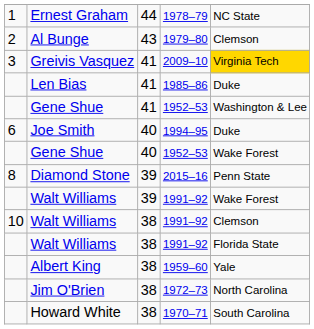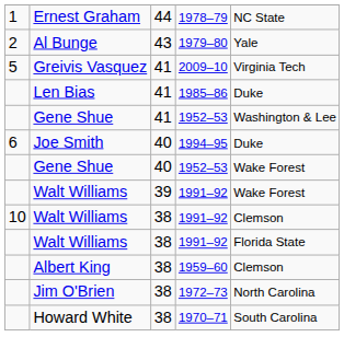 <table class="wikitable">
 <tr>
 </tr>
 <tr>
 <td>1</td>
 <td><a href='#'>Ernest Graham</a></td>
 <td>44</td>
 <td style="font-size:80%;"><a href='#'>1978–79</a></td>
 <td style="font-size:80%;">NC State</td>
 </tr>
 <tr>
 <td>2</td>
 <td><a href='#'>Al Bunge</a></td>
 <td>43</td>
 <td style="font-size:80%;"><a href='#'>1979–80</a></td>
-<td style="font-size:80%;">Clemson</td>
+<td style="font-size:80%;">Yale</td>
 </tr>
 <tr>
-<td>3</td>
+<td>5</td>
 <td><a href='#'>Greivis Vasquez</a></td>
 <td>41</td>
 <td style="font-size:80%;"><a href='#'>2009–10</a></td>
-<td style="background: gold; font-size:80%;">Virginia Tech</td>
+<td style="font-size:80%;">Virginia Tech</td>
 </tr>
 <tr>
 <td></td>
 <td><a href='#'>Len Bias</a></td>
 <td>41</td>
 <td style="font-size:80%;"><a href='#'>1985–86</a></td>
 <td style="font-size:80%;">Duke</td>
 </tr>
 <tr>
 <td></td>
 <td><a href='#'>Gene Shue</a></td>
 <td>41</td>
 <td style="font-size:80%;"><a href='#'>1952–53</a></td>
 <td style="font-size:80%;">Washington & Lee</td>
 </tr>
 <tr>
 <td>6</td>
 <td><a href='#'>Joe Smith</a></td>
 <td>40</td>
 <td style="font-size:80%;"><a href='#'>1994–95</a></td>
 <td style="font-size:80%;">Duke</td>
 </tr>
 <tr>
 <td></td>
 <td><a href='#'>Gene Shue</a></td>
 <td>40</td>
 <td style="font-size:80%;"><a href='#'>1952–53</a></td>
 <td style="font-size:80%;">Wake Forest</td>
 </tr>
 <tr>
-<td>8</td>
-<td><a href='#'>Diamond Stone</a></td>
-<td>39</td>
-<td style="font-size:80%;"><a href='#'>2015–16</a></td>
-<td style="font-size:80%;">Penn State</td>
-</tr>
-<tr>
 <td></td>
 <td><a href='#'>Walt Williams</a></td>
 <td>39</td>
 <td style="font-size:80%;"><a href='#'>1991–92</a></td>
 <td style="font-size:80%;">Wake Forest</td>
 </tr>
 <tr>
 <td>10</td>
 <td><a href='#'>Walt Williams</a></td>
 <td>38</td>
 <td style="font-size:80%;"><a href='#'>1991–92</a></td>
 <td style="font-size:80%;">Clemson</td>
 </tr>
 <tr>
 <td></td>
 <td><a href='#'>Walt Williams</a></td>
 <td>38</td>
 <td style="font-size:80%;"><a href='#'>1991–92</a></td>
 <td style="font-size:80%;">Florida State</td>
 </tr>
 <tr>
 <td></td>
 <td><a href='#'>Albert King</a></td>
 <td>38</td>
 <td style="font-size:80%;"><a href='#'>1959–60</a></td>
-<td style="font-size:80%;">Yale</td>
+<td style="font-size:80%;">Clemson</td>
 </tr>
 <tr>
 <td></td>
 <td><a href='#'>Jim O'Brien</a></td>
 <td>38</td>
 <td style="font-size:80%;"><a href='#'>1972–73</a></td>
 <td style="font-size:80%;">North Carolina</td>
 </tr>
 <tr>
 <td></td>
 <td>Howard White</td>
 <td>38</td>
 <td style="font-size:80%;"><a href='#'>1970–71</a></td>
 <td style="font-size:80%;">South Carolina</td>
 </tr>
 </table>
